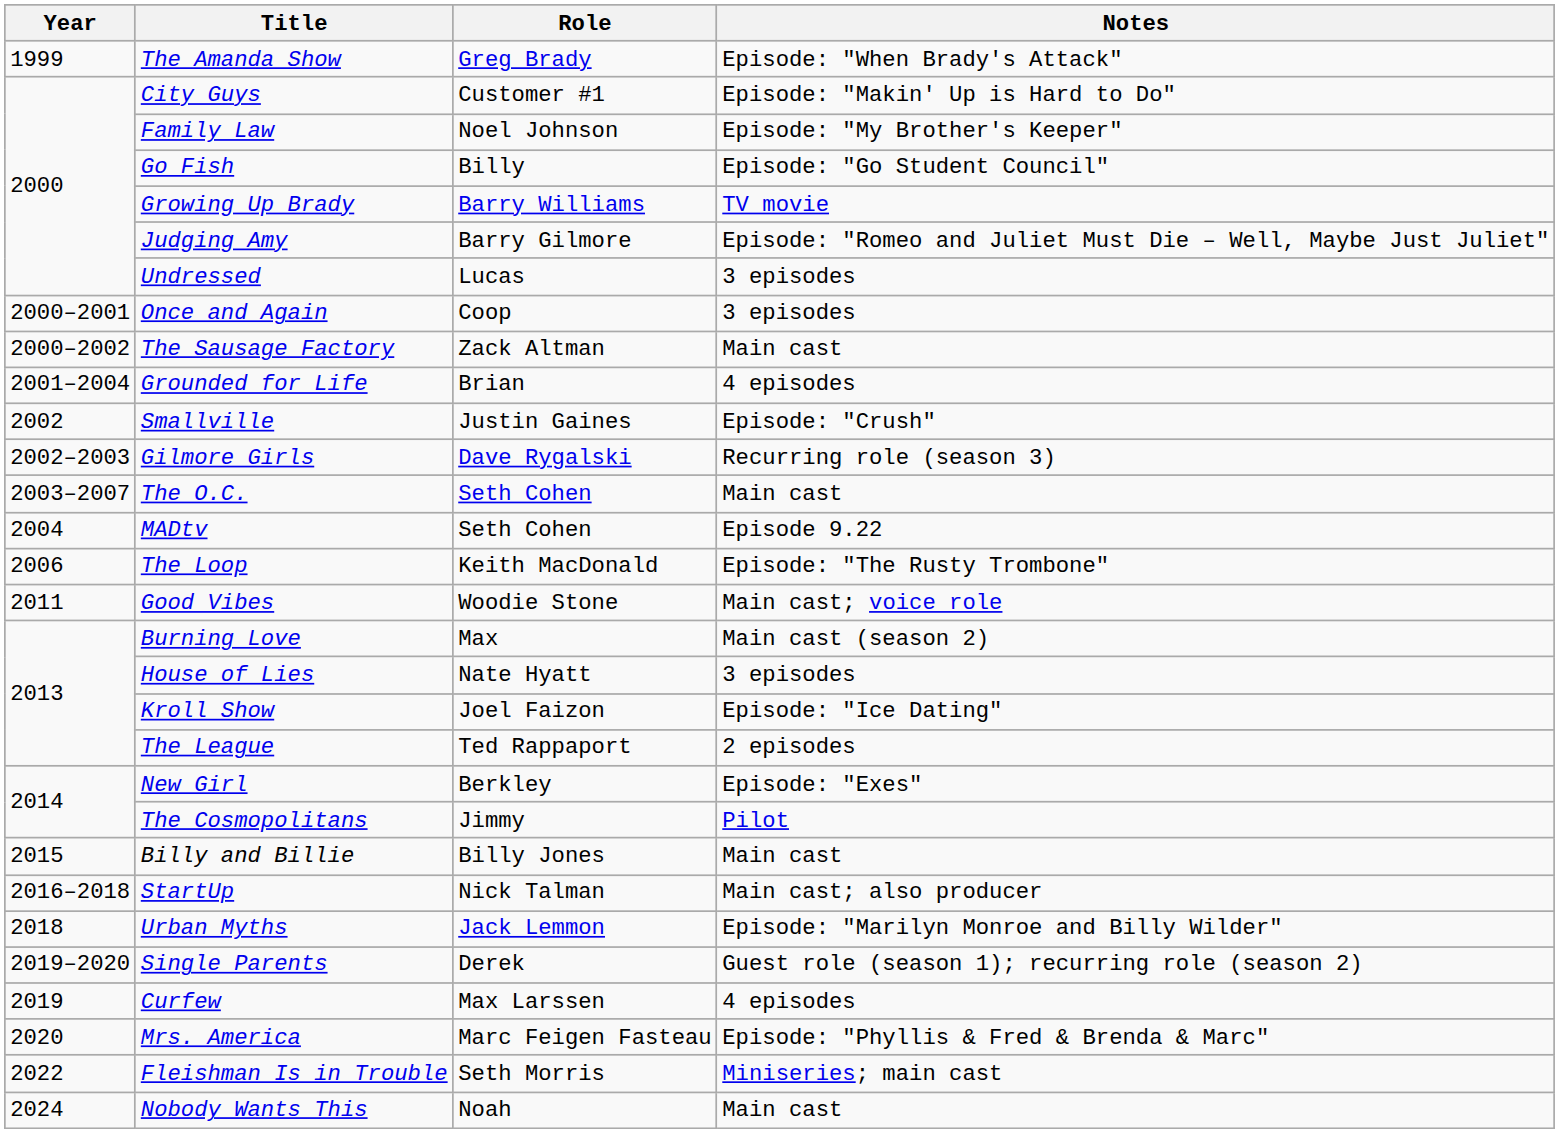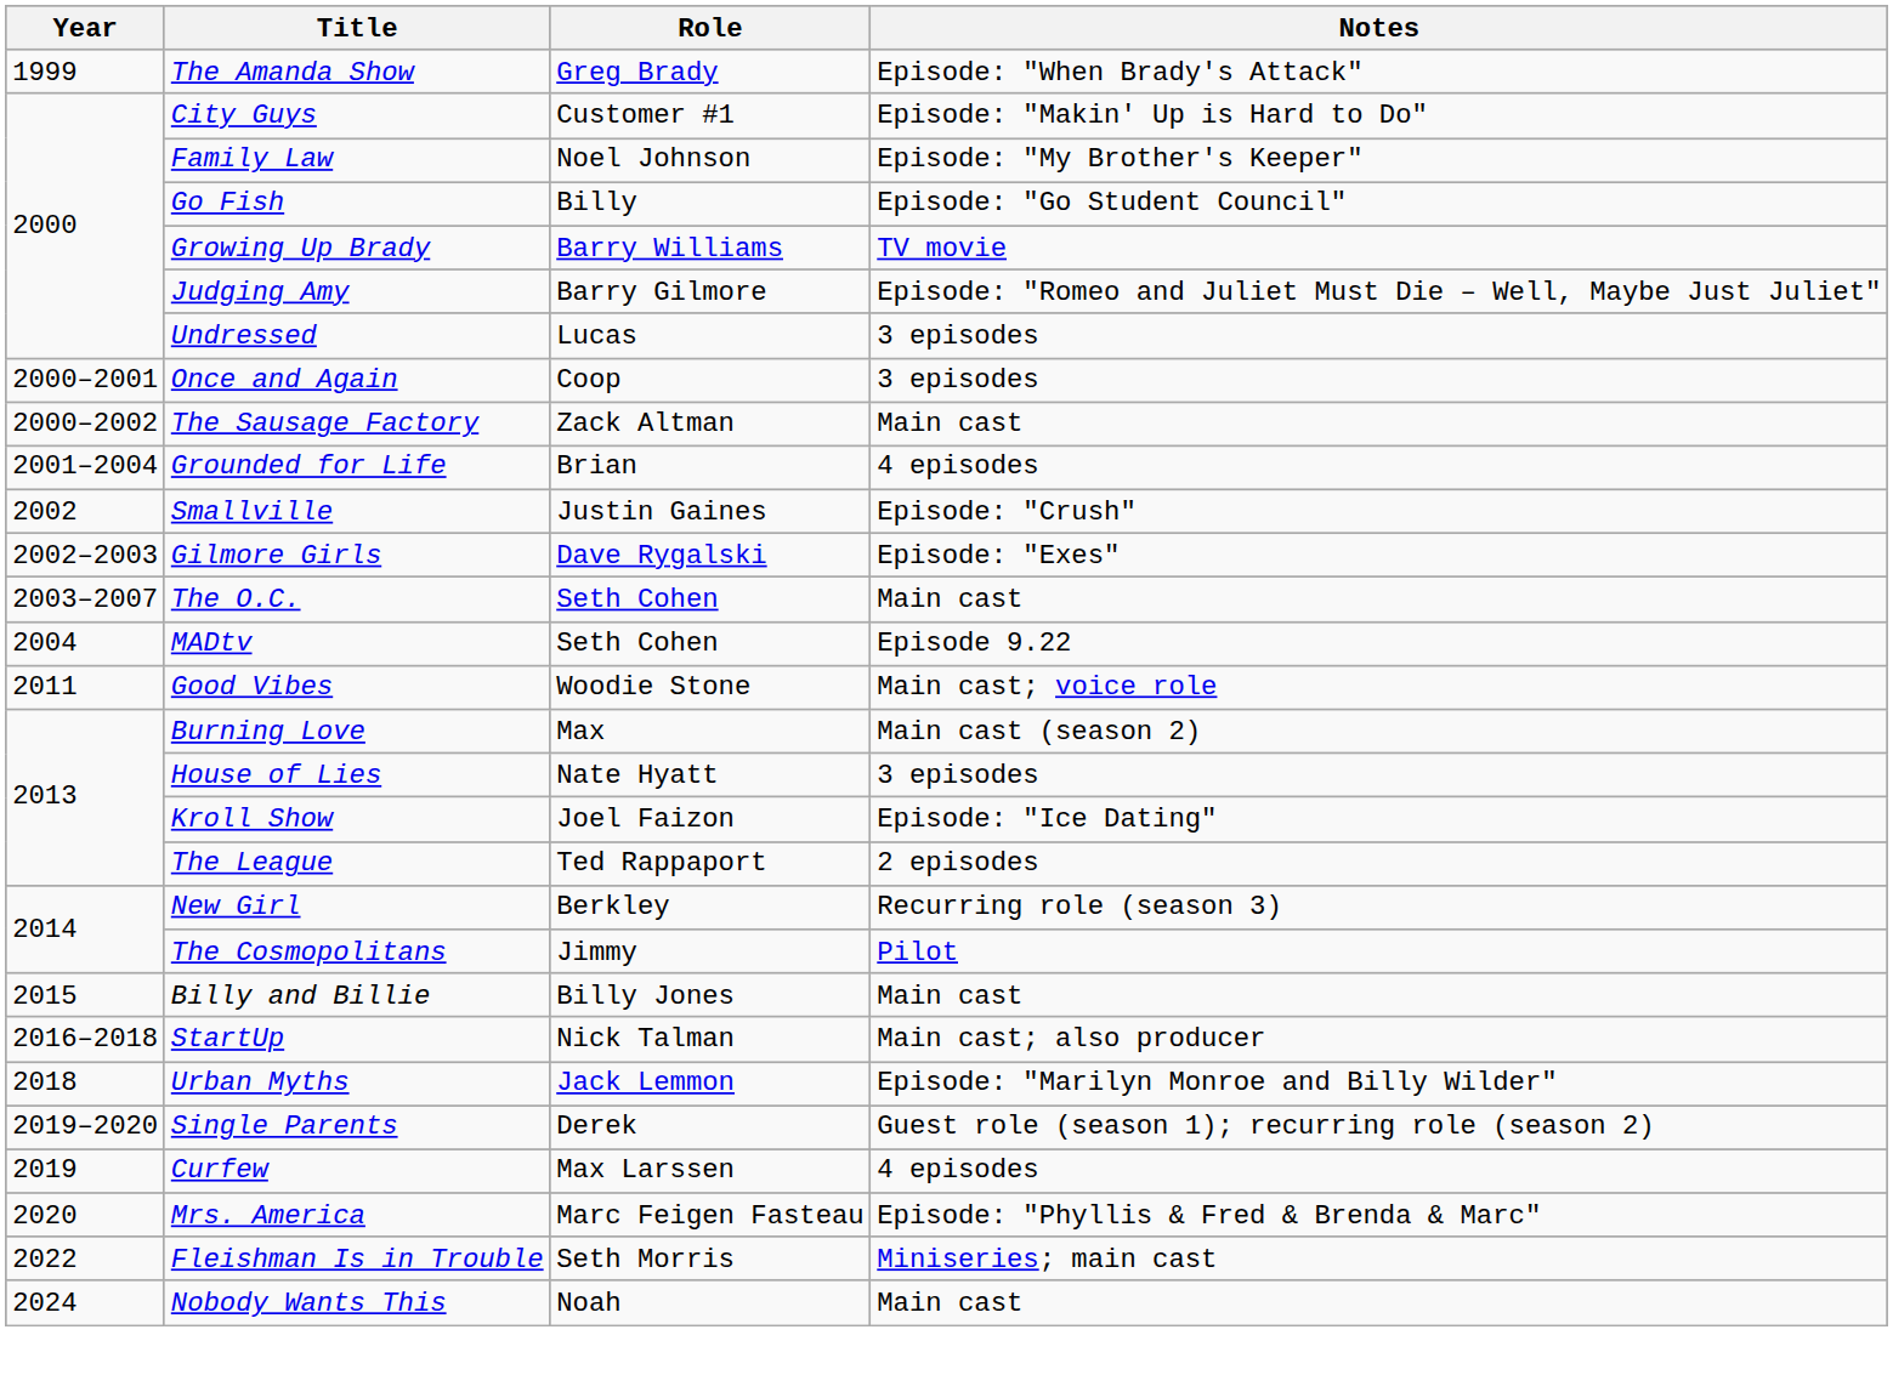 <table class="wikitable sortable">
 <tr>
 <th>Year</th>
 <th>Title</th>
 <th>Role</th>
 <th class="unsortable">Notes</th>
 </tr>
 <tr>
 <td>1999</td>
 <td data-sort-value="Amanda Show, The"><em><a href='#'>The Amanda Show</a></em></td>
 <td><a href='#'>Greg Brady</a></td>
 <td>Episode: "When Brady's Attack"</td>
 </tr>
 <tr>
 <td rowspan="6">2000</td>
 <td><em><a href='#'>City Guys</a></em></td>
 <td>Customer #1</td>
 <td>Episode: "Makin' Up is Hard to Do"</td>
 </tr>
 <tr>
 <td><em><a href='#'>Family Law</a></em></td>
 <td>Noel Johnson</td>
 <td>Episode: "My Brother's Keeper"</td>
 </tr>
 <tr>
 <td><em><a href='#'>Go Fish</a></em></td>
 <td>Billy</td>
 <td>Episode: "Go Student Council"</td>
 </tr>
 <tr>
 <td><em><a href='#'>Growing Up Brady</a></em></td>
 <td><a href='#'>Barry Williams</a></td>
 <td><a href='#'>TV movie</a></td>
 </tr>
 <tr>
 <td><em><a href='#'>Judging Amy</a></em></td>
 <td>Barry Gilmore</td>
 <td>Episode: "Romeo and Juliet Must Die – Well, Maybe Just Juliet"</td>
 </tr>
 <tr>
 <td><em><a href='#'>Undressed</a></em></td>
 <td>Lucas</td>
 <td>3 episodes</td>
 </tr>
 <tr>
 <td>2000–2001</td>
 <td><em><a href='#'>Once and Again</a></em></td>
 <td>Coop</td>
 <td>3 episodes</td>
 </tr>
 <tr>
 <td>2000–2002</td>
 <td data-sort-value="Sausage Factory, The"><em><a href='#'>The Sausage Factory</a></em></td>
 <td>Zack Altman</td>
 <td>Main cast</td>
 </tr>
 <tr>
 <td>2001–2004</td>
 <td><em><a href='#'>Grounded for Life</a></em></td>
 <td>Brian</td>
 <td>4 episodes</td>
 </tr>
 <tr>
 <td>2002</td>
 <td><em><a href='#'>Smallville</a></em></td>
 <td>Justin Gaines</td>
 <td>Episode: "Crush"</td>
 </tr>
 <tr>
 <td>2002–2003</td>
 <td><em><a href='#'>Gilmore Girls</a></em></td>
 <td><a href='#'>Dave Rygalski</a></td>
-<td>Recurring role (season 3)</td>
+<td>Episode: "Exes"</td>
 </tr>
 <tr>
 <td>2003–2007</td>
 <td data-sort-value="O.C., The"><em><a href='#'>The O.C.</a></em></td>
 <td><a href='#'>Seth Cohen</a></td>
 <td>Main cast</td>
 </tr>
 <tr>
 <td>2004</td>
 <td><em><a href='#'>MADtv</a></em></td>
 <td>Seth Cohen</td>
 <td>Episode 9.22</td>
-</tr>
-<tr>
-<td>2006</td>
-<td data-sort-value="Loop, The"><em><a href='#'>The Loop</a></em></td>
-<td>Keith MacDonald</td>
-<td>Episode: "The Rusty Trombone"</td>
 </tr>
 <tr>
 <td>2011</td>
 <td><em><a href='#'>Good Vibes</a></em></td>
 <td>Woodie Stone</td>
 <td>Main cast; <a href='#'>voice role</a></td>
 </tr>
 <tr>
 <td rowspan="4">2013</td>
 <td><em><a href='#'>Burning Love</a></em></td>
 <td>Max</td>
 <td>Main cast (season 2)</td>
 </tr>
 <tr>
 <td><em><a href='#'>House of Lies</a></em></td>
 <td>Nate Hyatt</td>
 <td>3 episodes</td>
 </tr>
 <tr>
 <td><em><a href='#'>Kroll Show</a></em></td>
 <td>Joel Faizon</td>
 <td>Episode: "Ice Dating"</td>
 </tr>
 <tr>
 <td data-sort-value="League, The"><em><a href='#'>The League</a></em></td>
 <td>Ted Rappaport</td>
 <td>2 episodes</td>
 </tr>
 <tr>
 <td rowspan="2">2014</td>
 <td><em><a href='#'>New Girl</a></em></td>
 <td>Berkley</td>
-<td>Episode: "Exes"</td>
+<td>Recurring role (season 3)</td>
 </tr>
 <tr>
 <td data-sort-value="Cosmopolitans, The"><em><a href='#'>The Cosmopolitans</a></em></td>
 <td>Jimmy</td>
 <td><a href='#'>Pilot</a></td>
 </tr>
 <tr>
 <td>2015</td>
 <td><em>Billy and Billie</em></td>
 <td>Billy Jones</td>
 <td>Main cast</td>
 </tr>
 <tr>
 <td>2016–2018</td>
 <td><em><a href='#'>StartUp</a></em></td>
 <td>Nick Talman</td>
 <td>Main cast; also producer</td>
 </tr>
 <tr>
 <td>2018</td>
 <td><em><a href='#'>Urban Myths</a></em></td>
 <td><a href='#'>Jack Lemmon</a></td>
 <td>Episode: "Marilyn Monroe and Billy Wilder"</td>
 </tr>
 <tr>
 <td>2019–2020</td>
 <td><em><a href='#'>Single Parents</a></em></td>
 <td>Derek</td>
 <td>Guest role (season 1); recurring role (season 2)</td>
 </tr>
 <tr>
 <td>2019</td>
 <td><em><a href='#'>Curfew</a></em></td>
 <td>Max Larssen</td>
 <td>4 episodes</td>
 </tr>
 <tr>
 <td>2020</td>
 <td><em><a href='#'>Mrs. America</a></em></td>
 <td>Marc Feigen Fasteau</td>
 <td>Episode: "Phyllis & Fred & Brenda & Marc"</td>
 </tr>
 <tr>
 <td>2022</td>
 <td><em><a href='#'>Fleishman Is in Trouble</a></em></td>
 <td>Seth Morris</td>
 <td><a href='#'>Miniseries</a>; main cast</td>
 </tr>
 <tr>
 <td>2024</td>
 <td><em><a href='#'>Nobody Wants This</a></em></td>
 <td>Noah</td>
 <td>Main cast</td>
 </tr>
 </table>
